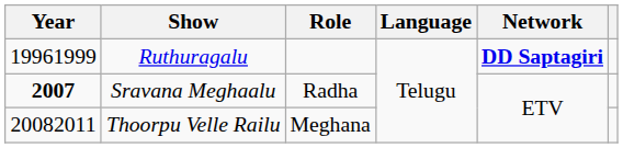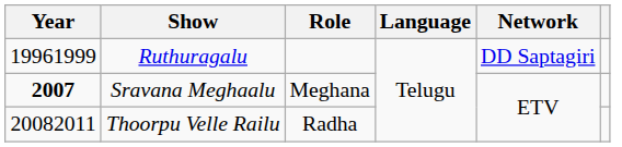 <table class="wikitable" style="text-align:center;">
 <tr>
 <th>Year</th>
 <th>Show</th>
 <th>Role</th>
 <th>Language</th>
 <th>Network</th>
 <th></th>
 </tr>
 <tr>
 <td>19961999</td>
 <td><em><a href='#'>Ruthuragalu</a></em></td>
 <td></td>
 <td rowspan="3">Telugu</td>
-<td><strong><a href='#'>DD Saptagiri</a></strong></td>
+<td><a href='#'>DD Saptagiri</a></td>
 <td></td>
 </tr>
 <tr>
 <td><strong>2007</strong></td>
 <td><em>Sravana Meghaalu</em></td>
-<td>Radha</td>
+<td>Meghana</td>
 <td rowspan="2">ETV</td>
 <td></td>
 </tr>
 <tr>
 <td>20082011</td>
 <td><em>Thoorpu Velle Railu</em></td>
-<td>Meghana</td>
+<td>Radha</td>
 <td></td>
 </tr>
 </table>
